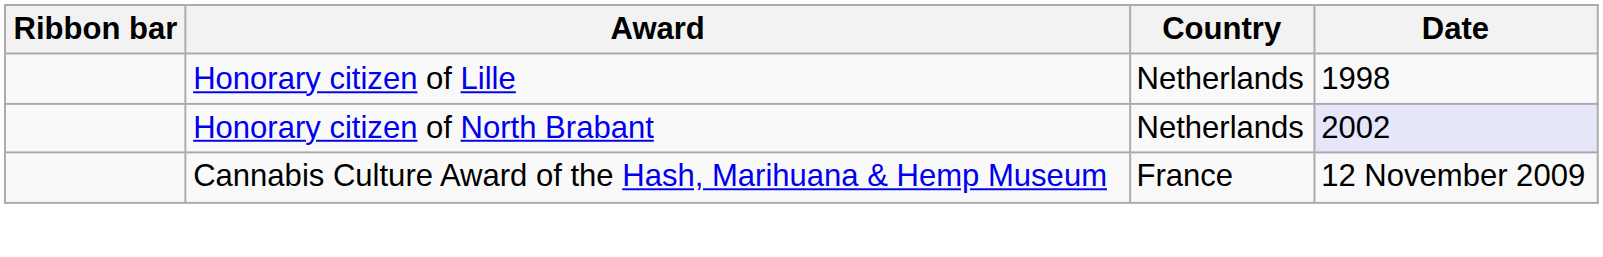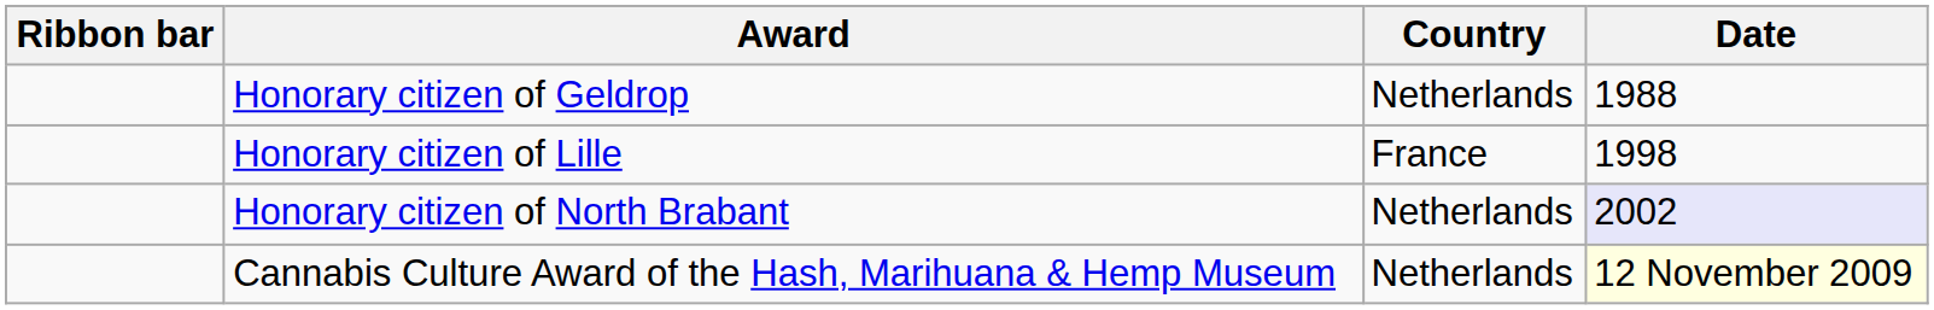 <table class="wikitable" style="width:65%;">
 <tr>
 <th>Ribbon bar</th>
 <th>Award</th>
 <th>Country</th>
 <th>Date</th>
 </tr>
 <tr>
 <td></td>
+<td><a href='#'>Honorary citizen</a> of <a href='#'>Geldrop</a></td>
+<td>Netherlands</td>
+<td>1988</td>
+</tr>
+<tr>
+<td></td>
 <td><a href='#'>Honorary citizen</a> of <a href='#'>Lille</a></td>
-<td>Netherlands</td>
+<td>France</td>
 <td>1998</td>
 </tr>
 <tr>
 <td></td>
 <td><a href='#'>Honorary citizen</a> of <a href='#'>North Brabant</a></td>
 <td>Netherlands</td>
 <td style="background: lavender;">2002</td>
 </tr>
 <tr>
 <td></td>
 <td>Cannabis Culture Award of the <a href='#'>Hash, Marihuana & Hemp Museum</a></td>
-<td>France</td>
-<td>12 November 2009</td>
+<td>Netherlands</td>
+<td style="background: lightyellow;">12 November 2009</td>
 </tr>
 </table>
